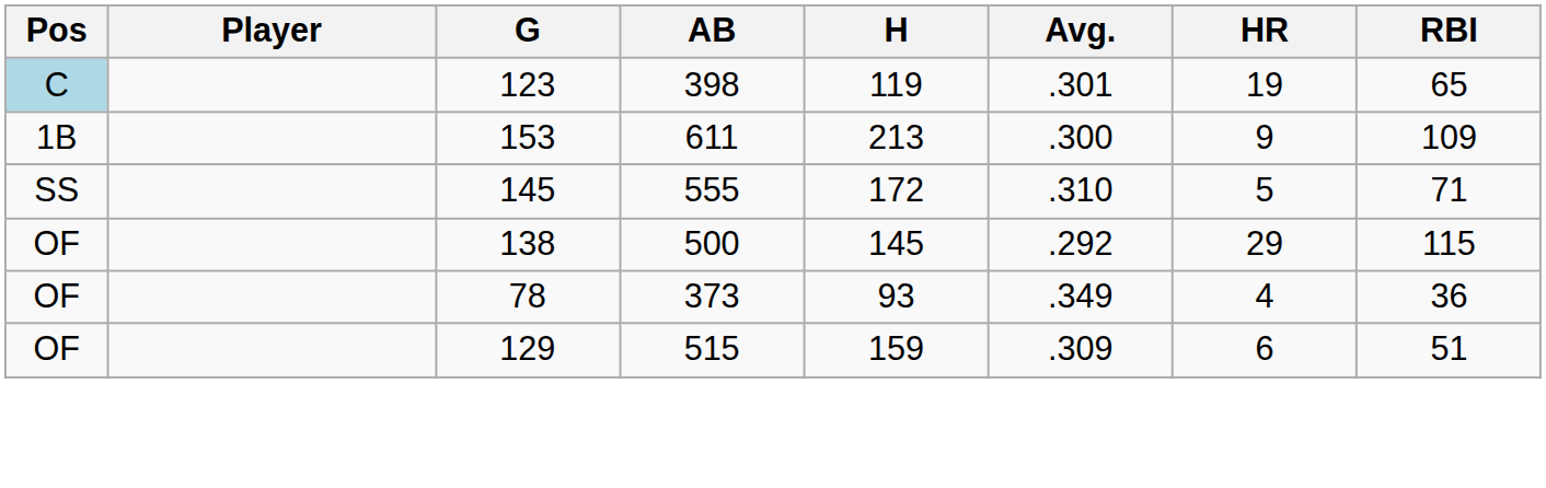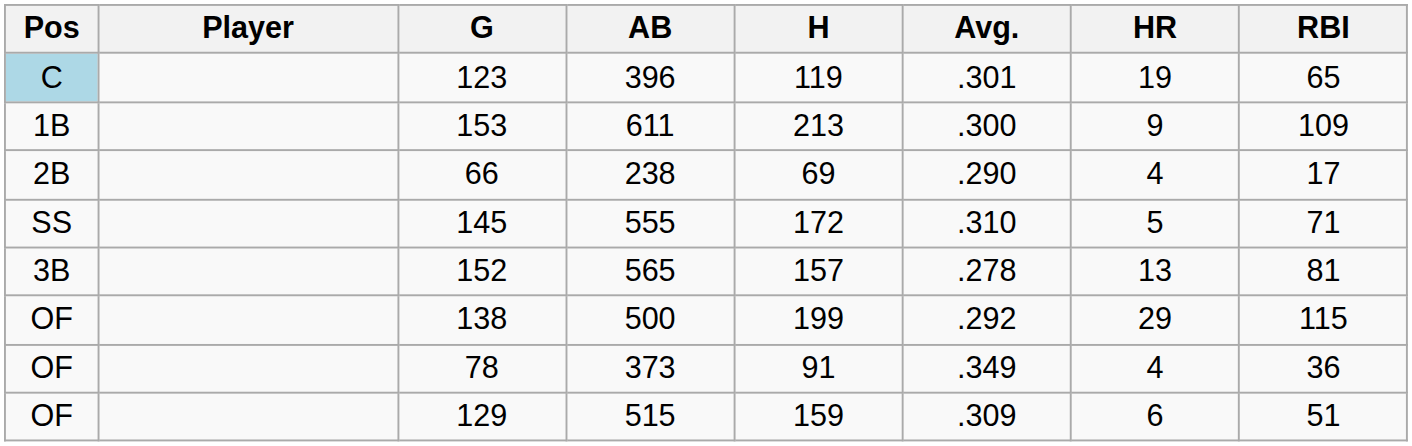 <table class="wikitable sortable">
 <tr>
 <th bgcolor="#DDDDFF" width="5%">Pos</th>
 <th bgcolor="#DDDDFF" width="16%">Player</th>
 <th bgcolor="#DDDDFF" width="9%">G</th>
 <th bgcolor="#DDDDFF" width="9%">AB</th>
 <th bgcolor="#DDDDFF" width="9%">H</th>
 <th bgcolor="#DDDDFF" width="9%">Avg.</th>
 <th bgcolor="#DDDDFF" width="9%">HR</th>
 <th bgcolor="#DDDDFF" width="9%">RBI</th>
 </tr>
 <tr align="center">
 <td style="background: lightblue;">C</td>
 <td></td>
 <td>123</td>
-<td>398</td>
+<td>396</td>
 <td>119</td>
 <td>.301</td>
 <td>19</td>
 <td>65</td>
 </tr>
 <tr align="center">
 <td>1B</td>
 <td></td>
 <td>153</td>
 <td>611</td>
 <td>213</td>
 <td>.300</td>
 <td>9</td>
 <td>109</td>
 </tr>
 <tr align="center">
+<td>2B</td>
+<td></td>
+<td>66</td>
+<td>238</td>
+<td>69</td>
+<td>.290</td>
+<td>4</td>
+<td>17</td>
+</tr>
+<tr align="center">
 <td>SS</td>
 <td></td>
 <td>145</td>
 <td>555</td>
 <td>172</td>
 <td>.310</td>
 <td>5</td>
 <td>71</td>
 </tr>
 <tr align="center">
+<td>3B</td>
+<td></td>
+<td>152</td>
+<td>565</td>
+<td>157</td>
+<td>.278</td>
+<td>13</td>
+<td>81</td>
+</tr>
+<tr align="center">
 <td>OF</td>
 <td></td>
 <td>138</td>
 <td>500</td>
-<td>145</td>
+<td>199</td>
 <td>.292</td>
 <td>29</td>
 <td>115</td>
 </tr>
 <tr align="center">
 <td>OF</td>
 <td></td>
 <td>78</td>
 <td>373</td>
-<td>93</td>
+<td>91</td>
 <td>.349</td>
 <td>4</td>
 <td>36</td>
 </tr>
 <tr align="center">
 <td>OF</td>
 <td></td>
 <td>129</td>
 <td>515</td>
 <td>159</td>
 <td>.309</td>
 <td>6</td>
 <td>51</td>
 </tr>
 </table>
